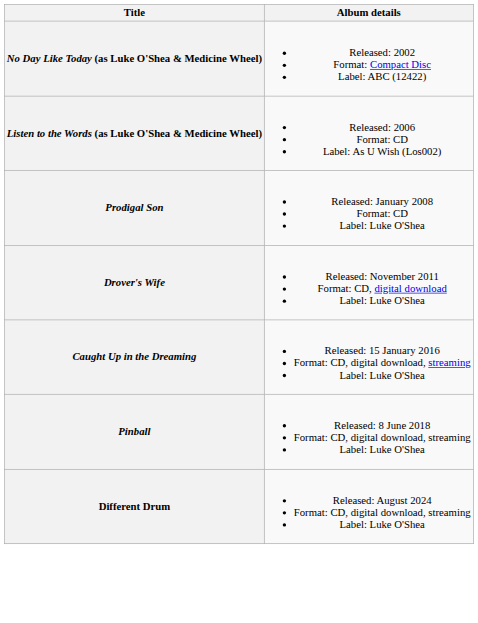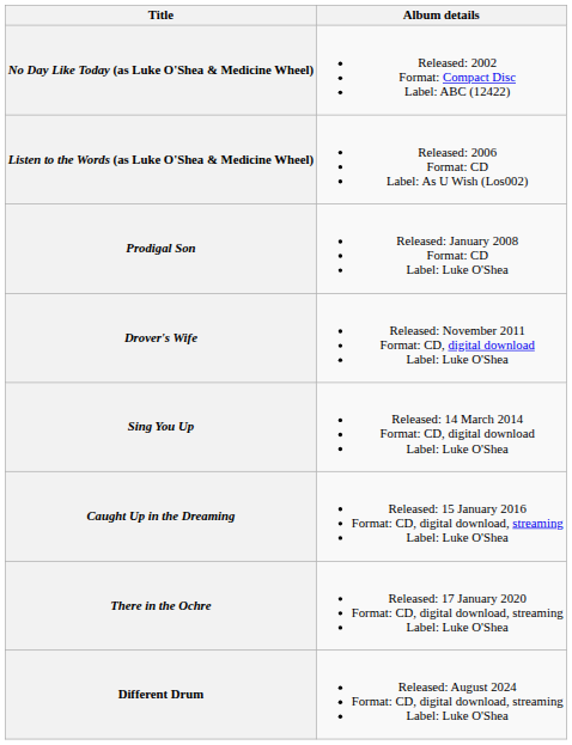 <table class="wikitable plainrowheaders" style="text-align:center;" border="1">
 <tr>
 <th scope="col">Title</th>
 <th scope="col">Album details</th>
 </tr>
 <tr>
 <th scope="row"><em>No Day Like Today</em> (as Luke O'Shea & Medicine Wheel)</th>
 <td><br><ul><li>Released: 2002</li><li>Format: <a href='#'>Compact Disc</a></li><li>Label: ABC (12422)</li></ul></td>
 </tr>
 <tr>
 <th scope="row"><em>Listen to the Words </em> (as Luke O'Shea & Medicine Wheel)</th>
 <td><br><ul><li>Released: 2006</li><li>Format: CD</li><li>Label: As U Wish (Los002)</li></ul></td>
 </tr>
 <tr>
 <th scope="row"><em>Prodigal Son</em></th>
 <td><br><ul><li>Released: January 2008</li><li>Format: CD</li><li>Label: Luke O'Shea</li></ul></td>
 </tr>
 <tr>
 <th scope="row"><em>Drover's Wife</em></th>
 <td><br><ul><li>Released: November 2011</li><li>Format: CD, <a href='#'>digital download</a></li><li>Label: Luke O'Shea</li></ul></td>
 </tr>
 <tr>
+<th scope="row"><em>Sing You Up</em></th>
+<td><br><ul><li>Released: 14 March 2014</li><li>Format: CD, digital download</li><li>Label: Luke O'Shea</li></ul></td>
+</tr>
+<tr>
 <th scope="row"><em>Caught Up in the Dreaming</em></th>
 <td><br><ul><li>Released: 15 January 2016</li><li>Format: CD, digital download, <a href='#'>streaming</a></li><li>Label: Luke O'Shea</li></ul></td>
 </tr>
 <tr>
-<th scope="row"><em>Pinball</em></th>
-<td><br><ul><li>Released: 8 June 2018</li><li>Format: CD, digital download, streaming</li><li>Label: Luke O'Shea</li></ul></td>
+<th scope="row"><em>There in the Ochre</em></th>
+<td><br><ul><li>Released: 17 January 2020</li><li>Format: CD, digital download, streaming</li><li>Label: Luke O'Shea</li></ul></td>
 </tr>
 <tr>
 <th scope="row">Different Drum</th>
 <td><br><ul><li>Released: August 2024</li><li>Format: CD, digital download, streaming</li><li>Label: Luke O'Shea</li></ul></td>
 </tr>
 </table>
